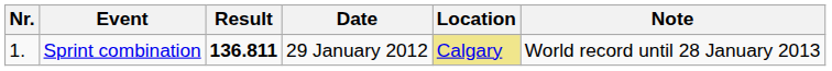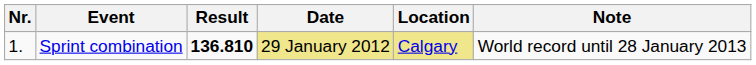 <table class="wikitable">
 <tr>
 <th>Nr.</th>
 <th>Event</th>
 <th>Result</th>
 <th>Date</th>
 <th>Location</th>
 <th>Note</th>
 </tr>
 <tr>
 <td>1.</td>
 <td><a href='#'>Sprint combination</a></td>
-<td><strong>136.811</strong></td>
-<td>29 January 2012</td>
+<td><strong>136.810</strong></td>
+<td style="background: khaki;">29 January 2012</td>
 <td style="background: khaki;"><a href='#'>Calgary</a></td>
 <td>World record until 28 January 2013</td>
 </tr>
 </table>
